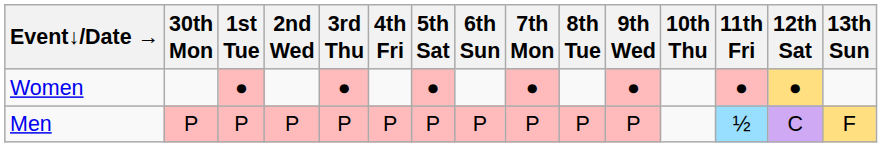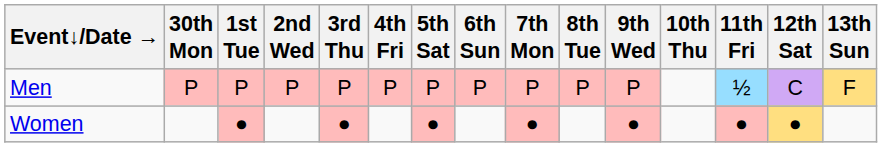 <table class="wikitable" style="margin:0.5em auto; font-size:90%; line-height:1.25em; text-align:center;">
 <tr>
 <th>Event↓/Date →</th>
 <th>30th<br>Mon</th>
 <th>1st<br>Tue</th>
 <th>2nd<br>Wed</th>
 <th>3rd<br>Thu</th>
 <th>4th<br>Fri</th>
 <th>5th<br>Sat</th>
 <th>6th<br>Sun</th>
 <th>7th<br>Mon</th>
 <th>8th<br>Tue</th>
 <th>9th<br>Wed</th>
 <th>10th<br>Thu</th>
 <th>11th<br>Fri</th>
 <th>12th<br>Sat</th>
 <th>13th<br>Sun</th>
 </tr>
 <tr>
+<td style="text-align:left;"><a href='#'>Men</a></td>
+<td bgcolor="#FFBBBB">P</td>
+<td bgcolor="#FFBBBB">P</td>
+<td bgcolor="#FFBBBB">P</td>
+<td bgcolor="#FFBBBB">P</td>
+<td bgcolor="#FFBBBB">P</td>
+<td bgcolor="#FFBBBB">P</td>
+<td bgcolor="#FFBBBB">P</td>
+<td bgcolor="#FFBBBB">P</td>
+<td bgcolor="#FFBBBB">P</td>
+<td bgcolor="#FFBBBB">P</td>
+<td></td>
+<td bgcolor="#97DEFF">½</td>
+<td bgcolor="#D0A9F5">C</td>
+<td bgcolor="#FFDF80">F</td>
+</tr>
+<tr>
 <td style="text-align:left;"><a href='#'>Women</a></td>
 <td></td>
 <td bgcolor="#FFBBBB">●</td>
 <td></td>
 <td bgcolor="#FFBBBB">●</td>
 <td></td>
 <td bgcolor="#FFBBBB">●</td>
 <td></td>
 <td bgcolor="#FFBBBB">●</td>
 <td></td>
 <td bgcolor="#FFBBBB">●</td>
 <td></td>
 <td bgcolor="#FFBBBB">●</td>
 <td bgcolor="#FFDF80">●</td>
 <td></td>
 </tr>
-<tr>
-<td style="text-align:left;"><a href='#'>Men</a></td>
-<td bgcolor="#FFBBBB">P</td>
-<td bgcolor="#FFBBBB">P</td>
-<td bgcolor="#FFBBBB">P</td>
-<td bgcolor="#FFBBBB">P</td>
-<td bgcolor="#FFBBBB">P</td>
-<td bgcolor="#FFBBBB">P</td>
-<td bgcolor="#FFBBBB">P</td>
-<td bgcolor="#FFBBBB">P</td>
-<td bgcolor="#FFBBBB">P</td>
-<td bgcolor="#FFBBBB">P</td>
-<td></td>
-<td bgcolor="#97DEFF">½</td>
-<td bgcolor="#D0A9F5">C</td>
-<td bgcolor="#FFDF80">F</td>
-</tr>
 </table>
